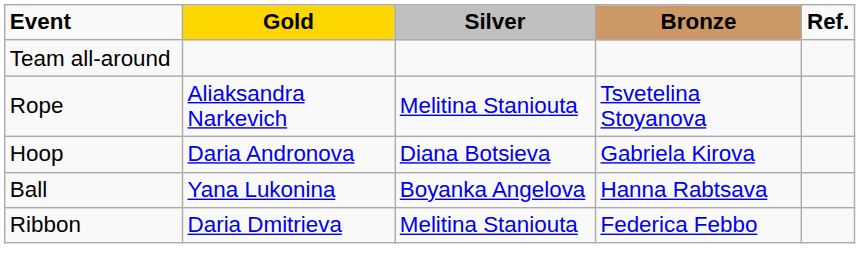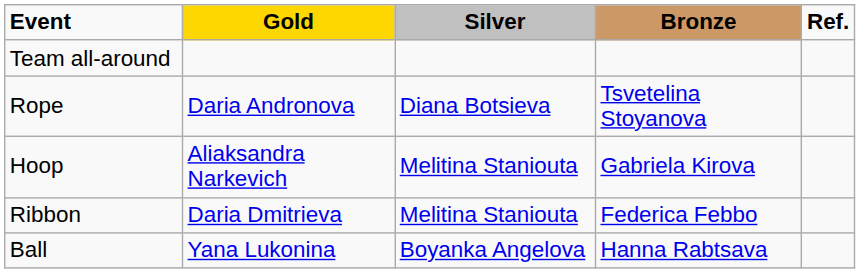 <table class="wikitable">
 <tr>
 <td style="width:12em;"><strong>Event</strong></td>
 <td style="text-align:center; background:gold; width:13em;"><strong>Gold</strong></td>
 <td style="text-align:center; background:silver; width:13em;"><strong>Silver</strong></td>
 <td style="text-align:center; background:#c96; width:13em;"><strong>Bronze</strong></td>
 <td style="width:1em;"><strong>Ref.</strong></td>
 </tr>
 <tr>
 <td>Team all-around</td>
 <td><br></td>
 <td><br></td>
 <td><br></td>
 <td></td>
 </tr>
 <tr>
 <td>Rope</td>
-<td> <a href='#'>Aliaksandra Narkevich</a></td>
-<td> <a href='#'>Melitina Staniouta</a></td>
+<td> <a href='#'>Daria Andronova</a></td>
+<td> <a href='#'>Diana Botsieva</a></td>
 <td> <a href='#'>Tsvetelina Stoyanova</a></td>
 <td></td>
 </tr>
 <tr>
 <td>Hoop</td>
-<td> <a href='#'>Daria Andronova</a></td>
-<td> <a href='#'>Diana Botsieva</a></td>
+<td> <a href='#'>Aliaksandra Narkevich</a></td>
+<td> <a href='#'>Melitina Staniouta</a></td>
 <td> <a href='#'>Gabriela Kirova</a></td>
+<td></td>
+</tr>
+<tr>
+<td>Ribbon</td>
+<td> <a href='#'>Daria Dmitrieva</a></td>
+<td> <a href='#'>Melitina Staniouta</a></td>
+<td> <a href='#'>Federica Febbo</a></td>
 <td></td>
 </tr>
 <tr>
 <td>Ball</td>
 <td> <a href='#'>Yana Lukonina</a></td>
 <td> <a href='#'>Boyanka Angelova</a></td>
 <td> <a href='#'>Hanna Rabtsava</a></td>
 <td></td>
 </tr>
-<tr>
-<td>Ribbon</td>
-<td> <a href='#'>Daria Dmitrieva</a></td>
-<td> <a href='#'>Melitina Staniouta</a></td>
-<td> <a href='#'>Federica Febbo</a></td>
-<td></td>
-</tr>
 </table>
